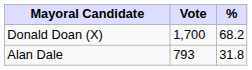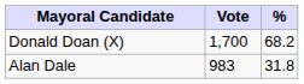 <table class="wikitable">
 <tr>
 <th style="background:#ddf; width:200px;">Mayoral Candidate </th>
 <th style="background:#ddf; width:50px;">Vote</th>
 <th style="background:#ddf; width:30px;">%</th>
 </tr>
 <tr>
 <td>Donald Doan (X)</td>
 <td>1,700</td>
 <td>68.2</td>
 </tr>
 <tr>
 <td>Alan Dale</td>
-<td>793</td>
+<td>983</td>
 <td>31.8</td>
 </tr>
 </table>
